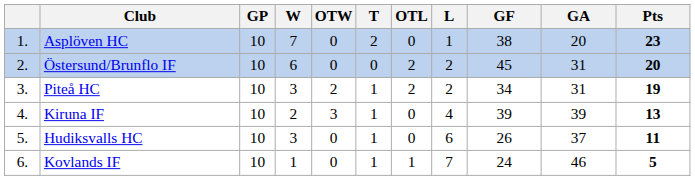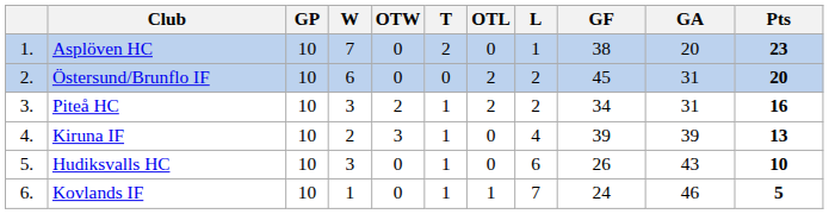 <table class="wikitable">
 <tr>
 <th width="30"></th>
 <th width="200">Club</th>
 <th width="30">GP</th>
 <th width="30">W</th>
 <th width="30">OTW</th>
 <th width="30">T</th>
 <th width="30">OTL</th>
 <th width="30">L</th>
 <th width="70">GF</th>
 <th width="70">GA</th>
 <th width="70">Pts</th>
 </tr>
 <tr bgcolor="#BCD2EE" align="center">
 <td>1.</td>
 <td align="left"><a href='#'>Asplöven HC</a></td>
 <td>10</td>
 <td>7</td>
 <td>0</td>
 <td>2</td>
 <td>0</td>
 <td>1</td>
 <td>38</td>
 <td>20</td>
 <td><strong>23</strong></td>
 </tr>
 <tr bgcolor="#BCD2EE" align="center">
 <td>2.</td>
 <td align="left"><a href='#'>Östersund/Brunflo IF</a></td>
 <td>10</td>
 <td>6</td>
 <td>0</td>
 <td>0</td>
 <td>2</td>
 <td>2</td>
 <td>45</td>
 <td>31</td>
 <td><strong>20</strong></td>
 </tr>
 <tr bgcolor="#FFFFFF" align="center">
 <td>3.</td>
 <td align="left"><a href='#'>Piteå HC</a></td>
 <td>10</td>
 <td>3</td>
 <td>2</td>
 <td>1</td>
 <td>2</td>
 <td>2</td>
 <td>34</td>
 <td>31</td>
-<td><strong>19</strong></td>
+<td><strong>16</strong></td>
 </tr>
 <tr bgcolor="#FFFFFF" align="center">
 <td>4.</td>
 <td align="left"><a href='#'>Kiruna IF</a></td>
 <td>10</td>
 <td>2</td>
 <td>3</td>
 <td>1</td>
 <td>0</td>
 <td>4</td>
 <td>39</td>
 <td>39</td>
 <td><strong>13</strong></td>
 </tr>
 <tr bgcolor="#FFFFFF" align="center">
 <td>5.</td>
 <td align="left"><a href='#'>Hudiksvalls HC</a></td>
 <td>10</td>
 <td>3</td>
 <td>0</td>
 <td>1</td>
 <td>0</td>
 <td>6</td>
 <td>26</td>
-<td>37</td>
-<td><strong>11</strong></td>
+<td>43</td>
+<td><strong>10</strong></td>
 </tr>
 <tr bgcolor="#FFFFFF" align="center">
 <td>6.</td>
 <td align="left"><a href='#'>Kovlands IF</a></td>
 <td>10</td>
 <td>1</td>
 <td>0</td>
 <td>1</td>
 <td>1</td>
 <td>7</td>
 <td>24</td>
 <td>46</td>
 <td><strong>5</strong></td>
 </tr>
 </table>
